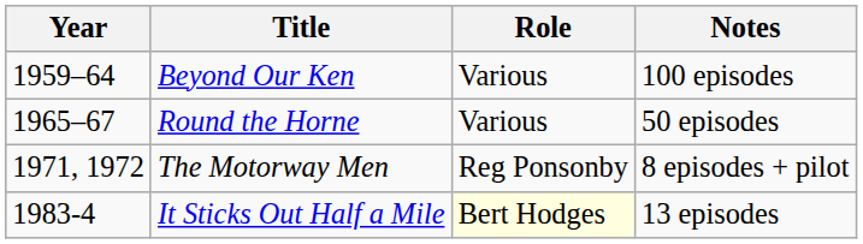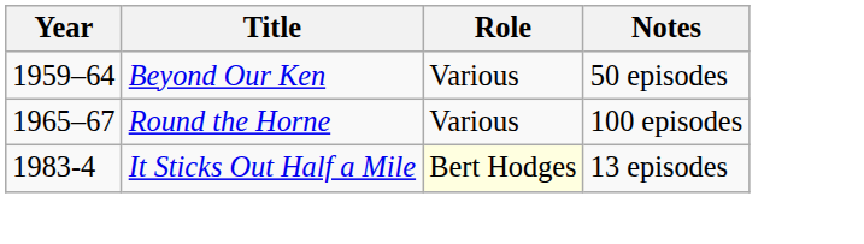 <table class="wikitable">
 <tr>
 <th>Year</th>
 <th>Title</th>
 <th>Role</th>
 <th>Notes</th>
 </tr>
 <tr>
 <td>1959–64</td>
 <td><em><a href='#'>Beyond Our Ken</a></em></td>
 <td>Various</td>
-<td>100 episodes</td>
+<td>50 episodes</td>
 </tr>
 <tr>
 <td>1965–67</td>
 <td><em><a href='#'>Round the Horne</a></em></td>
 <td>Various</td>
-<td>50 episodes</td>
-</tr>
-<tr>
-<td>1971, 1972</td>
-<td><em>The Motorway Men</em></td>
-<td>Reg Ponsonby</td>
-<td>8 episodes + pilot</td>
+<td>100 episodes</td>
 </tr>
 <tr>
 <td>1983-4</td>
 <td><em><a href='#'>It Sticks Out Half a Mile</a></em></td>
 <td style="background: lightyellow;">Bert Hodges</td>
 <td>13 episodes</td>
 </tr>
 </table>
